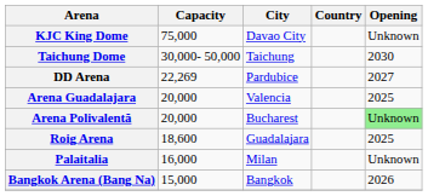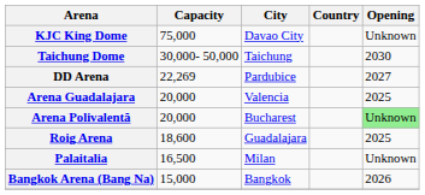 <table class="wikitable sortable plainrowheaders">
 <tr>
 <th scope="col">Arena</th>
 <th scope="col">Capacity</th>
 <th scope="col">City</th>
 <th scope="col">Country</th>
 <th scope="col">Opening</th>
 </tr>
 <tr>
 <th scope="row"><a href='#'>KJC King Dome</a></th>
 <td>75,000</td>
 <td><a href='#'>Davao City</a></td>
 <td></td>
 <td>Unknown</td>
 </tr>
 <tr>
 <th scope="row"><a href='#'>Taichung Dome</a></th>
 <td>30,000- 50,000</td>
 <td><a href='#'>Taichung</a></td>
 <td></td>
 <td>2030</td>
 </tr>
 <tr>
 <th scope="row">DD Arena</th>
 <td>22,269</td>
 <td><a href='#'>Pardubice</a></td>
 <td></td>
 <td>2027</td>
 </tr>
 <tr>
 <th scope="row"><a href='#'>Arena Guadalajara</a></th>
 <td>20,000</td>
 <td><a href='#'>Valencia</a></td>
 <td></td>
 <td>2025</td>
 </tr>
 <tr>
 <th scope="row"><a href='#'>Arena Polivalentă</a></th>
 <td>20,000</td>
 <td><a href='#'>Bucharest</a></td>
 <td></td>
 <td style="background: lightgreen;">Unknown</td>
 </tr>
 <tr>
 <th scope="row"><a href='#'>Roig Arena</a></th>
 <td>18,600</td>
 <td><a href='#'>Guadalajara</a></td>
 <td></td>
 <td>2025</td>
 </tr>
 <tr>
 <th scope="row"><a href='#'>Palaitalia</a></th>
-<td>16,000</td>
+<td>16,500</td>
 <td><a href='#'>Milan</a></td>
 <td></td>
 <td>Unknown</td>
 </tr>
 <tr>
 <th scope="row"><a href='#'>Bangkok Arena (Bang Na)</a></th>
 <td>15,000</td>
 <td><a href='#'>Bangkok</a></td>
 <td></td>
 <td>2026</td>
 </tr>
 <tr>
 </tr>
 </table>
